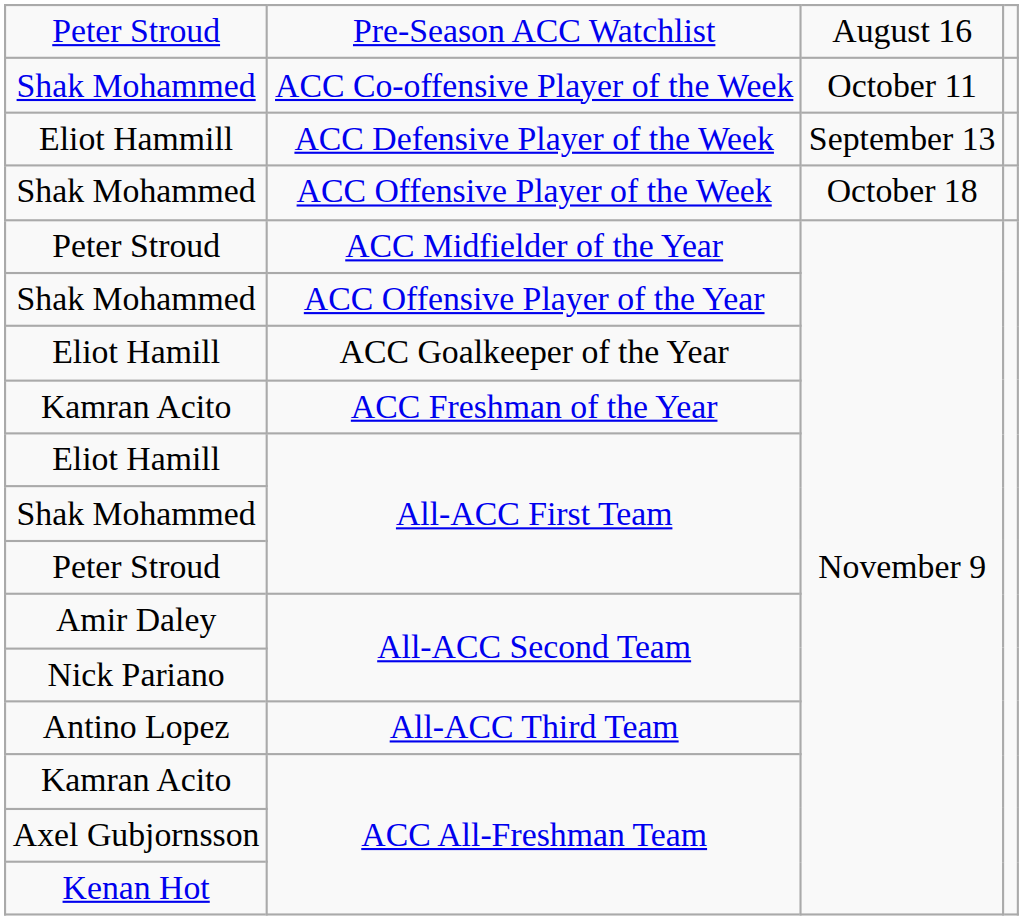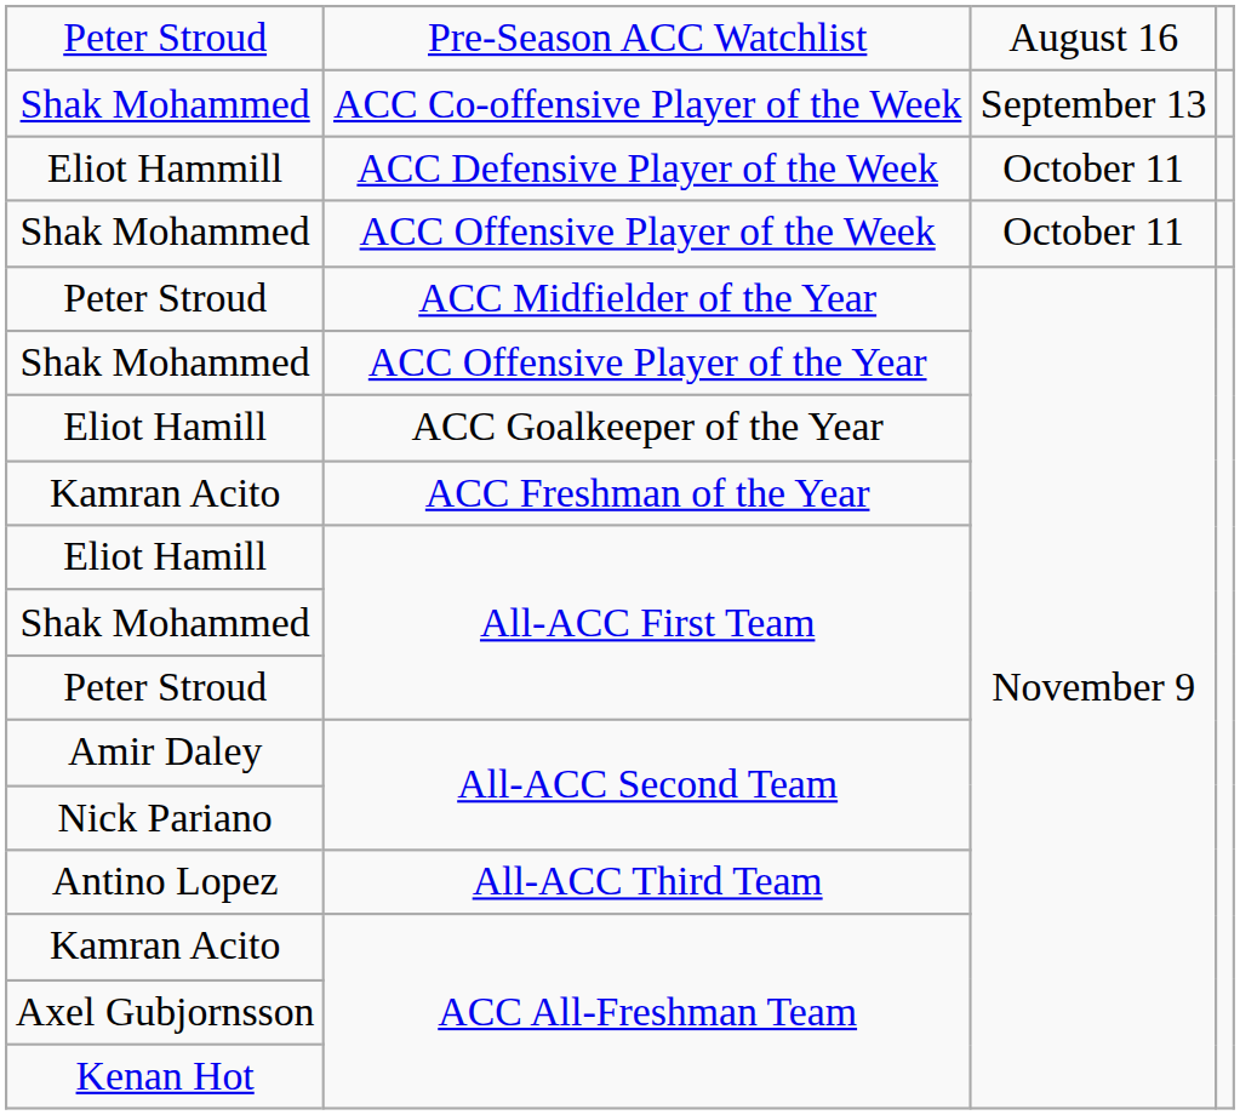 <table class="wikitable sortable" style="text-align: center">
 <tr>
 <td><a href='#'>Peter Stroud</a></td>
 <td><a href='#'>Pre-Season ACC Watchlist</a></td>
 <td>August 16</td>
 <td></td>
 </tr>
 <tr>
 <td><a href='#'>Shak Mohammed</a></td>
 <td><a href='#'>ACC Co-offensive Player of the Week</a></td>
-<td>October 11</td>
+<td>September 13</td>
 <td></td>
 </tr>
 <tr>
 <td>Eliot Hammill</td>
 <td><a href='#'>ACC Defensive Player of the Week</a></td>
-<td>September 13</td>
+<td>October 11</td>
 <td></td>
 </tr>
 <tr>
 <td>Shak Mohammed</td>
 <td><a href='#'>ACC Offensive Player of the Week</a></td>
-<td>October 18</td>
+<td>October 11</td>
 <td></td>
 </tr>
 <tr>
 <td>Peter Stroud</td>
 <td><a href='#'>ACC Midfielder of the Year</a></td>
 <td rowspan=13>November 9</td>
 <td rowspan=13></td>
 </tr>
 <tr>
 <td>Shak Mohammed</td>
 <td><a href='#'>ACC Offensive Player of the Year</a></td>
 </tr>
 <tr>
 <td>Eliot Hamill</td>
 <td>ACC Goalkeeper of the Year</td>
 </tr>
 <tr>
 <td>Kamran Acito</td>
 <td><a href='#'>ACC Freshman of the Year</a></td>
 </tr>
 <tr>
 <td>Eliot Hamill</td>
 <td rowspan=3><a href='#'>All-ACC First Team</a></td>
 </tr>
 <tr>
 <td>Shak Mohammed</td>
 </tr>
 <tr>
 <td>Peter Stroud</td>
 </tr>
 <tr>
 <td>Amir Daley</td>
 <td rowspan=2><a href='#'>All-ACC Second Team</a></td>
 </tr>
 <tr>
 <td>Nick Pariano</td>
 </tr>
 <tr>
 <td>Antino Lopez</td>
 <td><a href='#'>All-ACC Third Team</a></td>
 </tr>
 <tr>
 <td>Kamran Acito</td>
 <td rowspan=3><a href='#'>ACC All-Freshman Team</a></td>
 </tr>
 <tr>
 <td>Axel Gubjornsson</td>
 </tr>
 <tr>
 <td><a href='#'>Kenan Hot</a></td>
 </tr>
 </table>
